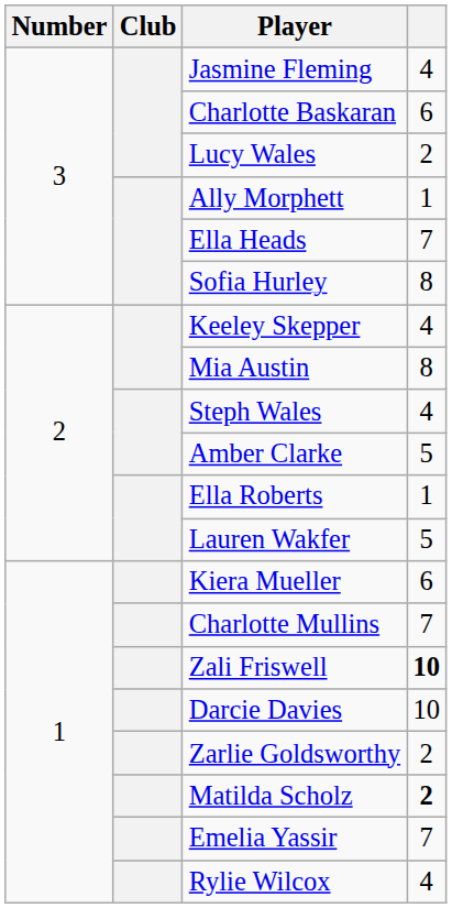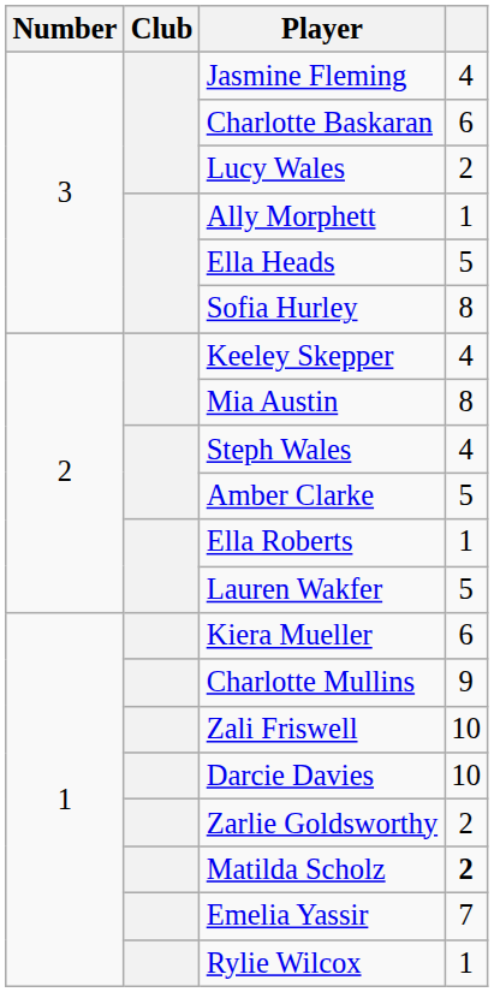 <table class="wikitable plainrowheaders" style=text-align:center>
 <tr>
 <th>Number</th>
 <th>Club</th>
 <th>Player</th>
 <th></th>
 </tr>
 <tr>
 <td rowspan=6>3</td>
 <th scope=row rowspan=3></th>
 <td align=left><a href='#'>Jasmine Fleming</a></td>
 <td>4</td>
 </tr>
 <tr>
 <td align=left><a href='#'>Charlotte Baskaran</a></td>
 <td>6</td>
 </tr>
 <tr>
 <td align=left><a href='#'>Lucy Wales</a></td>
 <td>2</td>
 </tr>
 <tr>
 <th scope=row rowspan=3></th>
 <td align=left><a href='#'>Ally Morphett</a></td>
 <td>1</td>
 </tr>
 <tr>
 <td align=left><a href='#'>Ella Heads</a></td>
-<td>7</td>
+<td>5</td>
 </tr>
 <tr>
 <td align=left><a href='#'>Sofia Hurley</a></td>
 <td>8</td>
 </tr>
 <tr>
 <td rowspan=6>2</td>
 <th scope=row rowspan=2></th>
 <td align=left><a href='#'>Keeley Skepper</a></td>
 <td>4</td>
 </tr>
 <tr>
 <td align=left><a href='#'>Mia Austin</a></td>
 <td>8</td>
 </tr>
 <tr>
 <th scope=row rowspan=2></th>
 <td align=left><a href='#'>Steph Wales</a></td>
 <td>4</td>
 </tr>
 <tr>
 <td align=left><a href='#'>Amber Clarke</a></td>
 <td>5</td>
 </tr>
 <tr>
 <th scope=row rowspan=2></th>
 <td align=left><a href='#'>Ella Roberts</a></td>
 <td>1</td>
 </tr>
 <tr>
 <td align=left><a href='#'>Lauren Wakfer</a></td>
 <td>5</td>
 </tr>
 <tr>
 <td rowspan=8>1</td>
 <th scope=row></th>
 <td align=left><a href='#'>Kiera Mueller</a></td>
 <td>6</td>
 </tr>
 <tr>
 <th scope=row></th>
 <td align=left><a href='#'>Charlotte Mullins</a></td>
-<td>7</td>
+<td>9</td>
 </tr>
 <tr>
 <th scope=row></th>
 <td align=left><a href='#'>Zali Friswell</a></td>
-<td><strong>10</strong></td>
+<td>10</td>
 </tr>
 <tr>
 <th scope=row></th>
 <td align=left><a href='#'>Darcie Davies</a></td>
 <td>10</td>
 </tr>
 <tr>
 <th scope=row></th>
 <td align=left><a href='#'>Zarlie Goldsworthy</a></td>
 <td>2</td>
 </tr>
 <tr>
 <th scope=row></th>
 <td align=left><a href='#'>Matilda Scholz</a></td>
 <td><strong>2</strong></td>
 </tr>
 <tr>
 <th scope=row></th>
 <td align=left><a href='#'>Emelia Yassir</a></td>
 <td>7</td>
 </tr>
 <tr>
 <th scope=row></th>
 <td align=left><a href='#'>Rylie Wilcox</a></td>
-<td>4</td>
+<td>1</td>
 </tr>
 </table>
